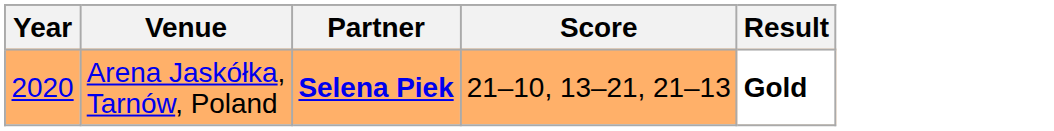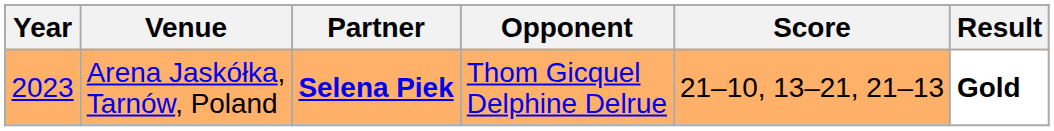 <table class="sortable wikitable" style="font-size: 90%;">
 <tr>
 <th>Year</th>
 <th>Venue</th>
 <th>Partner</th>
+<th>Opponent</th>
 <th>Score</th>
 <th>Result</th>
 </tr>
 <tr style="background:#FFB069">
-<td align="center"><a href='#'>2020</a></td>
+<td align="center"><a href='#'>2023</a></td>
 <td align="left"><a href='#'>Arena Jaskółka</a>,<br><a href='#'>Tarnów</a>, Poland</td>
 <td align="left"><strong> <a href='#'>Selena Piek</a></strong></td>
+<td align="left"> <a href='#'>Thom Gicquel</a><br> <a href='#'>Delphine Delrue</a></td>
 <td align="left">21–10, 13–21, 21–13</td>
 <td style="text-align:left; background:white"> <strong>Gold</strong></td>
 </tr>
 </table>
